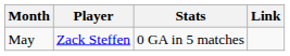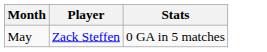 <table class=wikitable>
 <tr>
 <th>Month</th>
 <th>Player</th>
 <th>Stats</th>
-<th>Link</th>
 </tr>
 <tr>
 <td>May</td>
 <td> <a href='#'>Zack Steffen</a></td>
 <td>0 GA in 5 matches</td>
-<td></td>
 </tr>
 </table>
